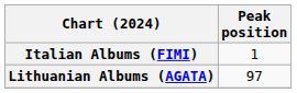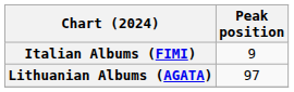 <table class="wikitable sortable plainrowheaders" style="text-align:center">
 <tr>
 <th scope="col">Chart (2024)</th>
 <th scope="col">Peak<br>position</th>
 </tr>
 <tr>
 <th scope="row">Italian Albums (<a href='#'>FIMI</a>)</th>
-<td>1</td>
+<td>9</td>
 </tr>
 <tr>
 <th scope="row">Lithuanian Albums (<a href='#'>AGATA</a>)</th>
 <td>97</td>
 </tr>
 <tr>
 </tr>
 </table>
